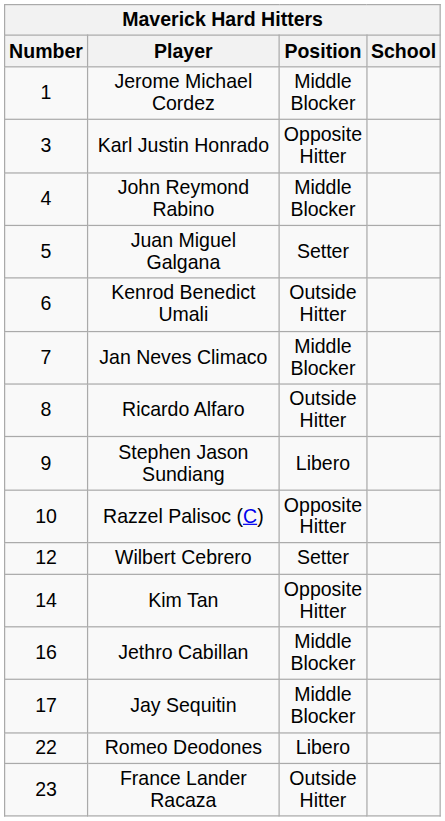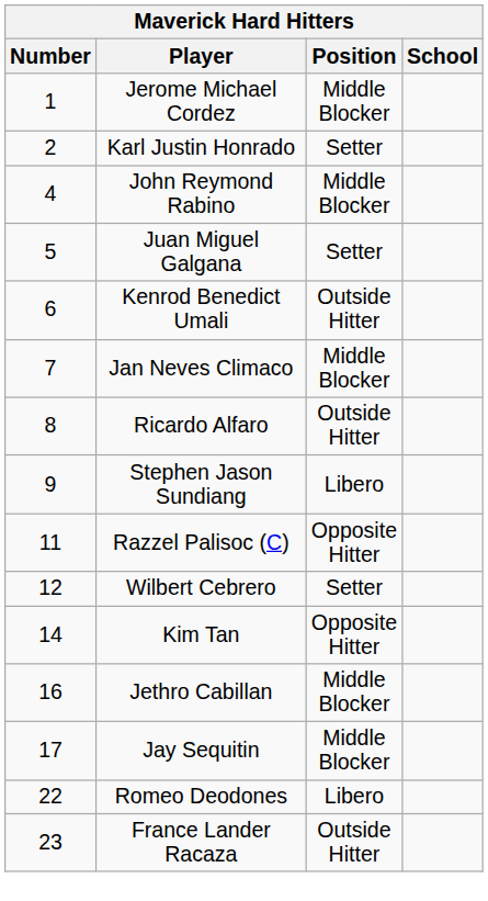 <table class="wikitable sortable" style="text-align:center;">
 <tr>
 <th colspan="5" style= "background: ; color: ; text-align: center"><strong>Maverick Hard Hitters</strong></th>
 </tr>
 <tr>
 <th width=10px>Number</th>
 <th width=150px>Player</th>
 <th width=50px>Position</th>
 <th width=25px>School</th>
 </tr>
 <tr>
 <td style="text-align:center;">1</td>
 <td>Jerome Michael Cordez</td>
 <td>Middle Blocker</td>
 <td></td>
 </tr>
 <tr>
-<td style="text-align:center;">3</td>
+<td style="text-align:center;">2</td>
 <td>Karl Justin Honrado</td>
-<td>Opposite Hitter</td>
+<td>Setter</td>
 <td></td>
 </tr>
 <tr>
 <td style="text-align:center;">4</td>
 <td>John Reymond Rabino</td>
 <td>Middle Blocker</td>
 <td></td>
 </tr>
 <tr>
 <td style="text-align:center;">5</td>
 <td>Juan Miguel Galgana</td>
 <td>Setter</td>
 <td></td>
 </tr>
 <tr>
 <td style="text-align:center;">6</td>
 <td>Kenrod Benedict Umali</td>
 <td>Outside Hitter</td>
 <td></td>
 </tr>
 <tr>
 <td style="text-align:center;">7</td>
 <td>Jan Neves Climaco</td>
 <td>Middle Blocker</td>
 <td></td>
 </tr>
 <tr>
 <td style="text-align:center;">8</td>
 <td>Ricardo Alfaro</td>
 <td>Outside Hitter</td>
 <td></td>
 </tr>
 <tr>
 <td style="text-align:center;">9</td>
 <td>Stephen Jason Sundiang</td>
 <td>Libero</td>
 <td></td>
 </tr>
 <tr>
-<td style="text-align:center;">10</td>
+<td style="text-align:center;">11</td>
 <td>Razzel Palisoc (<a href='#'>C</a>)</td>
 <td>Opposite Hitter</td>
 <td></td>
 </tr>
 <tr>
 <td style="text-align:center;">12</td>
 <td>Wilbert Cebrero</td>
 <td>Setter</td>
 <td></td>
 </tr>
 <tr>
 <td style="text-align:center;">14</td>
 <td>Kim Tan</td>
 <td>Opposite Hitter</td>
 <td></td>
 </tr>
 <tr>
 <td style="text-align:center;">16</td>
 <td>Jethro Cabillan</td>
 <td>Middle Blocker</td>
 <td></td>
 </tr>
 <tr>
 <td style="text-align:center;">17</td>
 <td>Jay Sequitin</td>
 <td>Middle Blocker</td>
 <td></td>
 </tr>
 <tr>
 <td style="text-align:center;">22</td>
 <td>Romeo Deodones</td>
 <td>Libero</td>
 <td></td>
 </tr>
 <tr>
 <td style="text-align:center;">23</td>
 <td>France Lander Racaza</td>
 <td>Outside Hitter</td>
 <td></td>
 </tr>
 </table>
